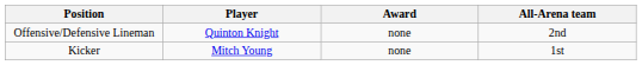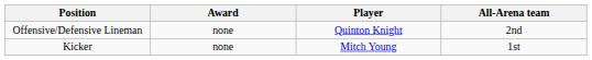 <table class="wikitable sortable">
 <tr>
 <th bgcolor="#DDDDFF" width="20%">Position</th>
+<th bgcolor="#DDDDFF" width="20%">Award</th>
 <th bgcolor="#DDDDFF" width="20%">Player</th>
-<th bgcolor="#DDDDFF" width="20%">Award</th>
 <th bgcolor="#DDDDFF" width="20%">All-Arena team</th>
 </tr>
 <tr align="center">
 <td>Offensive/Defensive Lineman</td>
+<td>none</td>
 <td><a href='#'>Quinton Knight</a></td>
-<td>none</td>
 <td>2nd</td>
 </tr>
 <tr align="center">
 <td>Kicker</td>
+<td>none</td>
 <td><a href='#'>Mitch Young</a></td>
-<td>none</td>
 <td>1st</td>
 </tr>
 </table>
